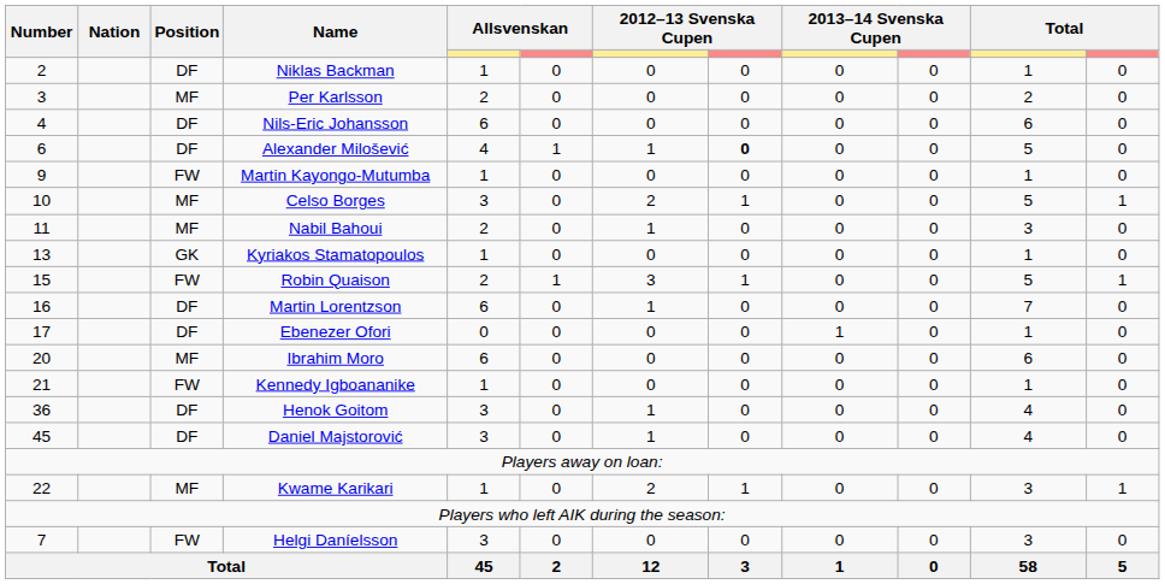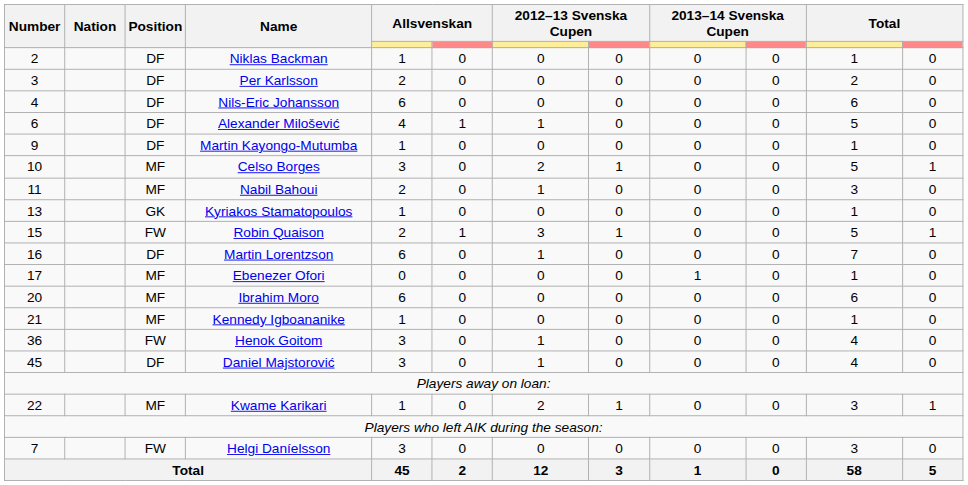 <table class="wikitable" style="font-size: 95%; text-align: center;">
 <tr>
 <th rowspan=2 width=60>Number</th>
 <th rowspan=2 width=60>Nation</th>
 <th rowspan=2 width=60>Position</th>
 <th rowspan=2 width=200>Name</th>
 <th colspan=2>Allsvenskan</th>
 <th colspan=2>2012–13 Svenska Cupen</th>
 <th colspan=2>2013–14 Svenska Cupen</th>
 <th colspan=2>Total</th>
 </tr>
 <tr>
 <th style="width:60px; background:#fe9;"></th>
 <th style="width:60px; background:#ff8888;"></th>
 <th style="width:100px; background:#fe9;"></th>
 <th style="width:60px; background:#ff8888;"></th>
 <th style="width:100px; background:#fe9;"></th>
 <th style="width:60px; background:#ff8888;"></th>
 <th style="width:100px; background:#fe9;"></th>
 <th style="width:60px; background:#ff8888;"></th>
 </tr>
 <tr>
 <td>2</td>
 <td></td>
 <td>DF</td>
 <td><a href='#'>Niklas Backman</a></td>
 <td>1</td>
 <td>0</td>
 <td>0</td>
 <td>0</td>
 <td>0</td>
 <td>0</td>
 <td>1</td>
 <td>0</td>
 </tr>
 <tr>
 <td>3</td>
 <td></td>
-<td>MF</td>
+<td>DF</td>
 <td><a href='#'>Per Karlsson</a></td>
 <td>2</td>
 <td>0</td>
 <td>0</td>
 <td>0</td>
 <td>0</td>
 <td>0</td>
 <td>2</td>
 <td>0</td>
 </tr>
 <tr>
 <td>4</td>
 <td></td>
 <td>DF</td>
 <td><a href='#'>Nils-Eric Johansson</a></td>
 <td>6</td>
 <td>0</td>
 <td>0</td>
 <td>0</td>
 <td>0</td>
 <td>0</td>
 <td>6</td>
 <td>0</td>
 </tr>
 <tr>
 <td>6</td>
 <td></td>
 <td>DF</td>
 <td><a href='#'>Alexander Milošević</a></td>
 <td>4</td>
 <td>1</td>
 <td>1</td>
-<td><strong>0</strong></td>
+<td>0</td>
 <td>0</td>
 <td>0</td>
 <td>5</td>
 <td>0</td>
 </tr>
 <tr>
 <td>9</td>
 <td></td>
-<td>FW</td>
+<td>DF</td>
 <td><a href='#'>Martin Kayongo-Mutumba</a></td>
 <td>1</td>
 <td>0</td>
 <td>0</td>
 <td>0</td>
 <td>0</td>
 <td>0</td>
 <td>1</td>
 <td>0</td>
 </tr>
 <tr>
 <td>10</td>
 <td></td>
 <td>MF</td>
 <td><a href='#'>Celso Borges</a></td>
 <td>3</td>
 <td>0</td>
 <td>2</td>
 <td>1</td>
 <td>0</td>
 <td>0</td>
 <td>5</td>
 <td>1</td>
 </tr>
 <tr>
 <td>11</td>
 <td></td>
 <td>MF</td>
 <td><a href='#'>Nabil Bahoui</a></td>
 <td>2</td>
 <td>0</td>
 <td>1</td>
 <td>0</td>
 <td>0</td>
 <td>0</td>
 <td>3</td>
 <td>0</td>
 </tr>
 <tr>
 <td>13</td>
 <td></td>
 <td>GK</td>
 <td><a href='#'>Kyriakos Stamatopoulos</a></td>
 <td>1</td>
 <td>0</td>
 <td>0</td>
 <td>0</td>
 <td>0</td>
 <td>0</td>
 <td>1</td>
 <td>0</td>
 </tr>
 <tr>
 <td>15</td>
 <td></td>
 <td>FW</td>
 <td><a href='#'>Robin Quaison</a></td>
 <td>2</td>
 <td>1</td>
 <td>3</td>
 <td>1</td>
 <td>0</td>
 <td>0</td>
 <td>5</td>
 <td>1</td>
 </tr>
 <tr>
 <td>16</td>
 <td></td>
 <td>DF</td>
 <td><a href='#'>Martin Lorentzson</a></td>
 <td>6</td>
 <td>0</td>
 <td>1</td>
 <td>0</td>
 <td>0</td>
 <td>0</td>
 <td>7</td>
 <td>0</td>
 </tr>
 <tr>
 <td>17</td>
 <td></td>
-<td>DF</td>
+<td>MF</td>
 <td><a href='#'>Ebenezer Ofori</a></td>
 <td>0</td>
 <td>0</td>
 <td>0</td>
 <td>0</td>
 <td>1</td>
 <td>0</td>
 <td>1</td>
 <td>0</td>
 </tr>
 <tr>
 <td>20</td>
 <td></td>
 <td>MF</td>
 <td><a href='#'>Ibrahim Moro</a></td>
 <td>6</td>
 <td>0</td>
 <td>0</td>
 <td>0</td>
 <td>0</td>
 <td>0</td>
 <td>6</td>
 <td>0</td>
 </tr>
 <tr>
 <td>21</td>
 <td></td>
-<td>FW</td>
+<td>MF</td>
 <td><a href='#'>Kennedy Igboananike</a></td>
 <td>1</td>
 <td>0</td>
 <td>0</td>
 <td>0</td>
 <td>0</td>
 <td>0</td>
 <td>1</td>
 <td>0</td>
 </tr>
 <tr>
 <td>36</td>
 <td></td>
-<td>DF</td>
+<td>FW</td>
 <td><a href='#'>Henok Goitom</a></td>
 <td>3</td>
 <td>0</td>
 <td>1</td>
 <td>0</td>
 <td>0</td>
 <td>0</td>
 <td>4</td>
 <td>0</td>
 </tr>
 <tr>
 <td>45</td>
 <td></td>
 <td>DF</td>
 <td><a href='#'>Daniel Majstorović</a></td>
 <td>3</td>
 <td>0</td>
 <td>1</td>
 <td>0</td>
 <td>0</td>
 <td>0</td>
 <td>4</td>
 <td>0</td>
 </tr>
 <tr>
 <td colspan="15"><em>Players away on loan:</em></td>
 </tr>
 <tr>
 <td>22</td>
 <td></td>
 <td>MF</td>
 <td><a href='#'>Kwame Karikari</a></td>
 <td>1</td>
 <td>0</td>
 <td>2</td>
 <td>1</td>
 <td>0</td>
 <td>0</td>
 <td>3</td>
 <td>1</td>
 </tr>
 <tr>
 <td colspan="15"><em>Players who left AIK during the season:</em></td>
 </tr>
 <tr>
 <td>7</td>
 <td></td>
 <td>FW</td>
 <td><a href='#'>Helgi Daníelsson</a></td>
 <td>3</td>
 <td>0</td>
 <td>0</td>
 <td>0</td>
 <td>0</td>
 <td>0</td>
 <td>3</td>
 <td>0</td>
 </tr>
 <tr>
 <th colspan=4>Total</th>
 <th>45</th>
 <th>2</th>
 <th>12</th>
 <th>3</th>
 <th>1</th>
 <th>0</th>
 <th>58</th>
 <th>5</th>
 </tr>
 </table>
